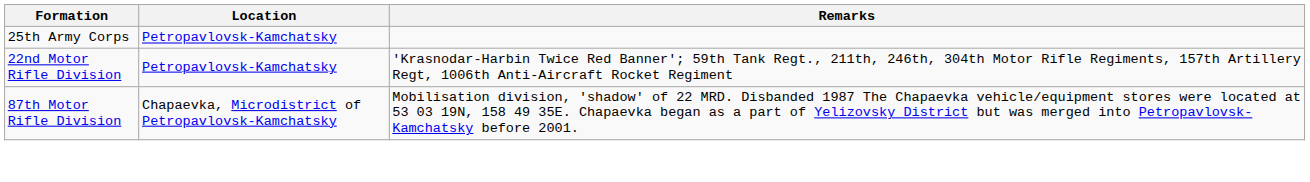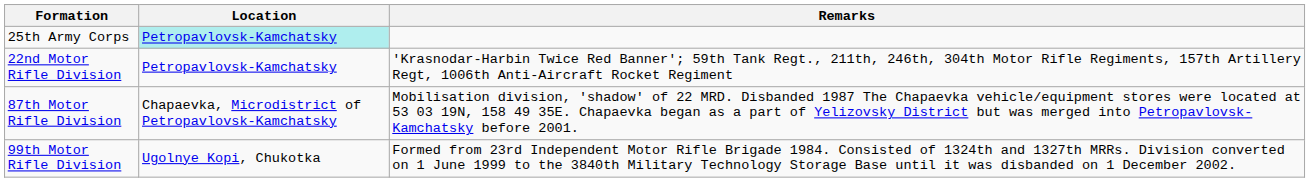 <table class= "wikitable">
 <tr>
 <th>Formation</th>
 <th>Location</th>
 <th>Remarks</th>
 </tr>
 <tr>
 <td>25th Army Corps</td>
-<td><a href='#'>Petropavlovsk-Kamchatsky</a></td>
+<td style="background: paleturquoise;"><a href='#'>Petropavlovsk-Kamchatsky</a></td>
 <td></td>
 </tr>
 <tr>
 <td><a href='#'>22nd Motor Rifle Division</a></td>
 <td><a href='#'>Petropavlovsk-Kamchatsky</a></td>
 <td>'Krasnodar-Harbin Twice Red Banner'; 59th Tank Regt., 211th, 246th, 304th Motor Rifle Regiments, 157th Artillery Regt, 1006th Anti-Aircraft Rocket Regiment</td>
 </tr>
 <tr>
 <td><a href='#'>87th Motor Rifle Division</a></td>
 <td>Chapaevka, <a href='#'>Microdistrict</a> of <a href='#'>Petropavlovsk-Kamchatsky</a></td>
 <td>Mobilisation division, 'shadow' of 22 MRD. Disbanded 1987 The Chapaevka vehicle/equipment stores were located at 53 03 19N, 158 49 35E. Chapaevka began as a part of <a href='#'>Yelizovsky District</a> but was merged into <a href='#'>Petropavlovsk-Kamchatsky</a> before 2001.</td>
 </tr>
+<tr>
+<td><a href='#'>99th Motor Rifle Division</a></td>
+<td><a href='#'>Ugolnye Kopi</a>, Chukotka</td>
+<td>Formed from 23rd Independent Motor Rifle Brigade 1984. Consisted of 1324th and 1327th MRRs. Division converted on 1 June 1999 to the 3840th Military Technology Storage Base until it was disbanded on 1 December 2002.</td>
+</tr>
 </table>
